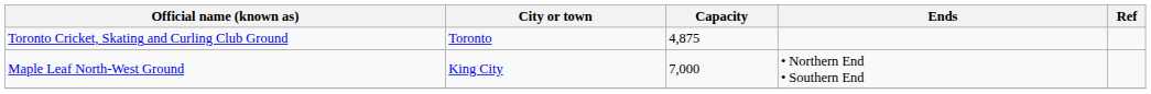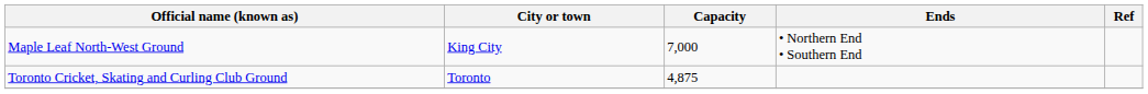 <table class="wikitable" style="font-size:95%;" width="100%">
 <tr>
 <th width=20%>Official name (known as)</th>
 <th width=10%>City or town</th>
 <th width=5%>Capacity</th>
 <th width=15%>Ends</th>
 <th width=1%>Ref</th>
 </tr>
 <tr>
+<td><a href='#'>Maple Leaf North-West Ground</a></td>
+<td><a href='#'>King City</a></td>
+<td>7,000</td>
+<td>• Northern End<br>• Southern End</td>
+<td></td>
+</tr>
+<tr>
 <td><a href='#'>Toronto Cricket, Skating and Curling Club Ground</a></td>
 <td><a href='#'>Toronto</a></td>
 <td>4,875</td>
 <td></td>
 <td></td>
 </tr>
 <tr>
-<td><a href='#'>Maple Leaf North-West Ground</a></td>
-<td><a href='#'>King City</a></td>
-<td>7,000</td>
-<td>• Northern End<br>• Southern End</td>
-<td></td>
-</tr>
-<tr>
 </tr>
 </table>
